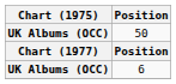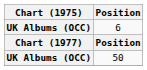 <table class="wikitable plainrowheaders" style="text-align:center;">
 <tr>
 <th scope="col">Chart (1975)</th>
 <th scope="col">Position</th>
 </tr>
 <tr>
 <th scope="row">UK Albums (OCC)</th>
-<td>50</td>
+<td>6</td>
 </tr>
 <tr>
 <th scope="col">Chart (1977)</th>
 <th scope="col">Position</th>
 </tr>
 <tr>
 <th scope="row">UK Albums (OCC)</th>
-<td>6</td>
+<td>50</td>
 </tr>
 <tr>
 </tr>
 </table>
